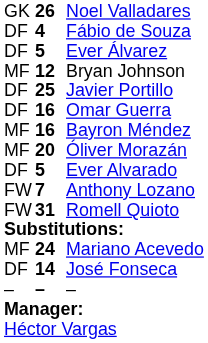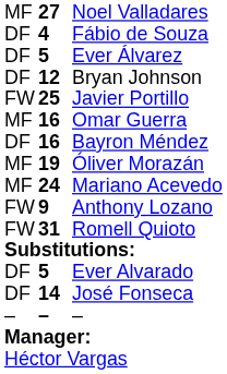 <table style = "font-size: 90%" cellspacing = "0" cellpadding = "0">
 <tr>
 <td colspan = 4></td>
 </tr>
 <tr>
 <th style="width:25px;"></th>
 <th style="width:25px;"></th>
 </tr>
 <tr>
-<td>GK</td>
-<td><strong>26</strong></td>
+<td>MF</td>
+<td><strong>27</strong></td>
 <td> <a href='#'>Noel Valladares</a></td>
 </tr>
 <tr>
 <td>DF</td>
 <td><strong>4</strong></td>
 <td> <a href='#'>Fábio de Souza</a></td>
 </tr>
 <tr>
 <td>DF</td>
 <td><strong>5</strong></td>
 <td> <a href='#'>Ever Álvarez</a></td>
 </tr>
 <tr>
-<td>MF</td>
+<td>DF</td>
 <td><strong>12</strong></td>
 <td> Bryan Johnson</td>
 </tr>
 <tr>
-<td>DF</td>
+<td>FW</td>
 <td><strong>25</strong></td>
 <td> <a href='#'>Javier Portillo</a></td>
 <td></td>
 <td></td>
 </tr>
 <tr>
-<td>DF</td>
+<td>MF</td>
 <td><strong>16</strong></td>
 <td> <a href='#'>Omar Guerra</a></td>
 </tr>
 <tr>
-<td>MF</td>
+<td>DF</td>
 <td><strong>16</strong></td>
 <td> <a href='#'>Bayron Méndez</a></td>
 </tr>
 <tr>
 <td>MF</td>
-<td><strong>20</strong></td>
+<td><strong>19</strong></td>
 <td> <a href='#'>Óliver Morazán</a></td>
 </tr>
 <tr>
-<td>DF</td>
-<td><strong>5</strong></td>
-<td> <a href='#'>Ever Alvarado</a></td>
+<td>MF</td>
+<td><strong>24</strong></td>
+<td> <a href='#'>Mariano Acevedo</a></td>
 <td></td>
 <td></td>
 </tr>
 <tr>
 <td>FW</td>
-<td><strong>7</strong></td>
+<td><strong>9</strong></td>
 <td> <a href='#'>Anthony Lozano</a></td>
 </tr>
 <tr>
 <td>FW</td>
 <td><strong>31</strong></td>
 <td> <a href='#'>Romell Quioto</a></td>
 </tr>
 <tr>
 <td colspan = 3><strong>Substitutions:</strong></td>
 </tr>
 <tr>
-<td>MF</td>
-<td><strong>24</strong></td>
-<td> <a href='#'>Mariano Acevedo</a></td>
+<td>DF</td>
+<td><strong>5</strong></td>
+<td> <a href='#'>Ever Alvarado</a></td>
 <td></td>
 <td></td>
 </tr>
 <tr>
 <td>DF</td>
 <td><strong>14</strong></td>
 <td> <a href='#'>José Fonseca</a></td>
 <td></td>
 <td></td>
 </tr>
 <tr>
 <td>–</td>
 <td><strong>–</strong></td>
 <td> –</td>
 </tr>
 <tr>
 <td colspan = 3><strong>Manager:</strong></td>
 </tr>
 <tr>
 <td colspan = 3> <a href='#'>Héctor Vargas</a></td>
 </tr>
 </table>
